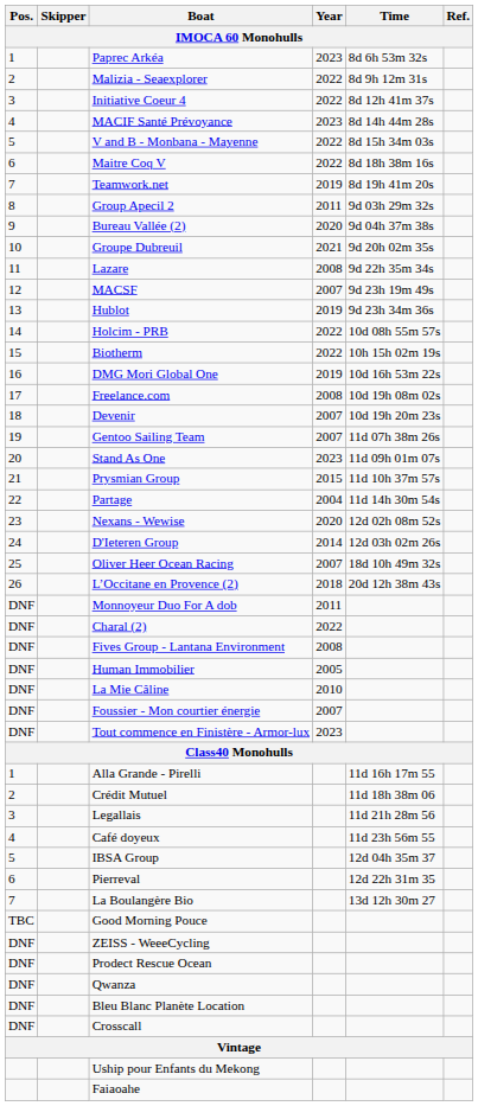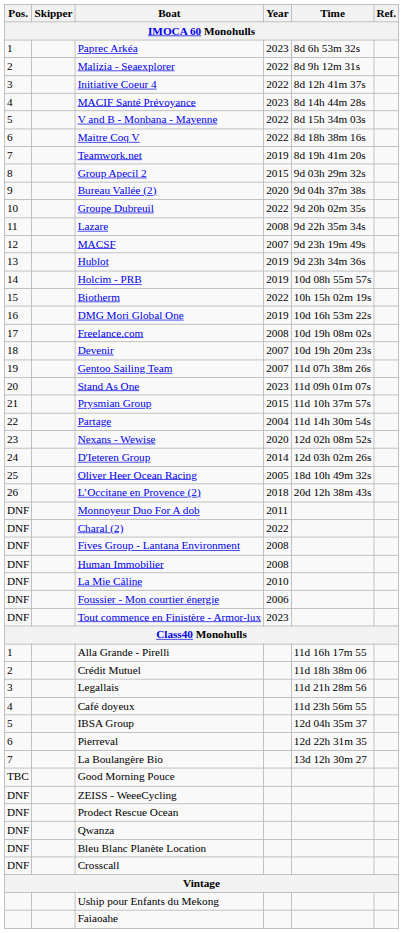 <table class="wikitable sortable">
 <tr>
 <th>Pos.</th>
 <th>Skipper</th>
 <th>Boat</th>
 <th>Year</th>
 <th>Time</th>
 <th>Ref.</th>
 </tr>
 <tr>
 <th colspan="6"><strong><a href='#'>IMOCA 60</a> Monohulls</strong></th>
 </tr>
 <tr>
 <td>1</td>
 <td></td>
 <td><a href='#'>Paprec Arkéa</a></td>
 <td>2023</td>
 <td>8d 6h 53m 32s</td>
 <td></td>
 </tr>
 <tr>
 <td>2</td>
 <td></td>
 <td><a href='#'>Malizia - Seaexplorer</a></td>
 <td>2022</td>
 <td>8d 9h 12m 31s</td>
 <td></td>
 </tr>
 <tr>
 <td>3</td>
 <td></td>
 <td><a href='#'>Initiative Coeur 4</a></td>
 <td>2022</td>
 <td>8d 12h 41m 37s</td>
 <td></td>
 </tr>
 <tr>
 <td>4</td>
 <td></td>
 <td><a href='#'>MACIF Santé Prévoyance</a></td>
 <td>2023</td>
 <td>8d 14h 44m 28s</td>
 <td></td>
 </tr>
 <tr>
 <td>5</td>
 <td></td>
 <td><a href='#'>V and B - Monbana - Mayenne</a></td>
 <td>2022</td>
 <td>8d 15h 34m 03s</td>
 <td></td>
 </tr>
 <tr>
 <td>6</td>
 <td></td>
 <td><a href='#'>Maitre Coq V</a></td>
 <td>2022</td>
 <td>8d 18h 38m 16s</td>
 <td></td>
 </tr>
 <tr>
 <td>7</td>
 <td></td>
 <td><a href='#'>Teamwork.net</a></td>
 <td>2019</td>
 <td>8d 19h 41m 20s</td>
 <td></td>
 </tr>
 <tr>
 <td>8</td>
 <td></td>
 <td><a href='#'>Group Apecil 2</a></td>
-<td>2011</td>
+<td>2015</td>
 <td>9d 03h 29m 32s</td>
 <td></td>
 </tr>
 <tr>
 <td>9</td>
 <td></td>
 <td><a href='#'>Bureau Vallée (2)</a></td>
 <td>2020</td>
 <td>9d 04h 37m 38s</td>
 <td></td>
 </tr>
 <tr>
 <td>10</td>
 <td></td>
 <td><a href='#'>Groupe Dubreuil</a></td>
-<td>2021</td>
+<td>2022</td>
 <td>9d 20h 02m 35s</td>
 <td></td>
 </tr>
 <tr>
 <td>11</td>
 <td></td>
 <td><a href='#'>Lazare</a></td>
 <td>2008</td>
 <td>9d 22h 35m 34s</td>
 <td></td>
 </tr>
 <tr>
 <td>12</td>
 <td></td>
 <td><a href='#'>MACSF</a></td>
 <td>2007</td>
 <td>9d 23h 19m 49s</td>
 <td></td>
 </tr>
 <tr>
 <td>13</td>
 <td></td>
 <td><a href='#'>Hublot</a></td>
 <td>2019</td>
 <td>9d 23h 34m 36s</td>
 <td></td>
 </tr>
 <tr>
 <td>14</td>
 <td></td>
 <td><a href='#'>Holcim - PRB</a></td>
-<td>2022</td>
+<td>2019</td>
 <td>10d 08h 55m 57s</td>
 <td></td>
 </tr>
 <tr>
 <td>15</td>
 <td></td>
 <td><a href='#'>Biotherm</a></td>
 <td>2022</td>
 <td>10h 15h 02m 19s</td>
 <td></td>
 </tr>
 <tr>
 <td>16</td>
 <td></td>
 <td><a href='#'>DMG Mori Global One</a></td>
 <td>2019</td>
 <td>10d 16h 53m 22s</td>
 <td></td>
 </tr>
 <tr>
 <td>17</td>
 <td></td>
 <td><a href='#'>Freelance.com</a></td>
 <td>2008</td>
 <td>10d 19h 08m 02s</td>
 <td></td>
 </tr>
 <tr>
 <td>18</td>
 <td></td>
 <td><a href='#'>Devenir</a></td>
 <td>2007</td>
 <td>10d 19h 20m 23s</td>
 <td></td>
 </tr>
 <tr>
 <td>19</td>
 <td></td>
 <td><a href='#'>Gentoo Sailing Team</a></td>
 <td>2007</td>
 <td>11d 07h 38m 26s</td>
 <td></td>
 </tr>
 <tr>
 <td>20</td>
 <td></td>
 <td><a href='#'>Stand As One</a></td>
 <td>2023</td>
 <td>11d 09h 01m 07s</td>
 <td></td>
 </tr>
 <tr>
 <td>21</td>
 <td></td>
 <td><a href='#'>Prysmian Group</a></td>
 <td>2015</td>
 <td>11d 10h 37m 57s</td>
 <td></td>
 </tr>
 <tr>
 <td>22</td>
 <td></td>
 <td><a href='#'>Partage</a></td>
 <td>2004</td>
 <td>11d 14h 30m 54s</td>
 <td></td>
 </tr>
 <tr>
 <td>23</td>
 <td></td>
 <td><a href='#'>Nexans - Wewise</a></td>
 <td>2020</td>
 <td>12d 02h 08m 52s</td>
 <td></td>
 </tr>
 <tr>
 <td>24</td>
 <td></td>
 <td><a href='#'>D'Ieteren Group</a></td>
 <td>2014</td>
 <td>12d 03h 02m 26s</td>
 <td></td>
 </tr>
 <tr>
 <td>25</td>
 <td></td>
 <td><a href='#'>Oliver Heer Ocean Racing</a></td>
-<td>2007</td>
+<td>2005</td>
 <td>18d 10h 49m 32s</td>
 <td></td>
 </tr>
 <tr>
 <td>26</td>
 <td></td>
 <td><a href='#'>L’Occitane en Provence (2)</a></td>
 <td>2018</td>
 <td>20d 12h 38m 43s</td>
 <td></td>
 </tr>
 <tr>
 <td>DNF</td>
 <td></td>
 <td><a href='#'>Monnoyeur Duo For A dob</a></td>
 <td>2011</td>
 <td></td>
 <td></td>
 </tr>
 <tr>
 <td>DNF</td>
 <td></td>
 <td><a href='#'>Charal (2)</a></td>
 <td>2022</td>
 <td></td>
 <td></td>
 </tr>
 <tr>
 <td>DNF</td>
 <td></td>
 <td><a href='#'>Fives Group - Lantana Environment</a></td>
 <td>2008</td>
 <td></td>
 <td></td>
 </tr>
 <tr>
 <td>DNF</td>
 <td></td>
 <td><a href='#'>Human Immobilier</a></td>
-<td>2005</td>
+<td>2008</td>
 <td></td>
 <td></td>
 </tr>
 <tr>
 <td>DNF</td>
 <td></td>
 <td><a href='#'>La Mie Câline</a></td>
 <td>2010</td>
 <td></td>
 <td></td>
 </tr>
 <tr>
 <td>DNF</td>
 <td></td>
 <td><a href='#'>Foussier - Mon courtier énergie</a></td>
-<td>2007</td>
+<td>2006</td>
 <td></td>
 <td></td>
 </tr>
 <tr>
 <td>DNF</td>
 <td></td>
 <td><a href='#'>Tout commence en Finistère - Armor-lux</a></td>
 <td>2023</td>
 <td></td>
 <td></td>
 </tr>
 <tr>
 <th colspan="6"><strong><a href='#'>Class40</a> Monohulls</strong></th>
 </tr>
 <tr>
 <td>1</td>
 <td></td>
 <td>Alla Grande - Pirelli</td>
 <td></td>
 <td>11d 16h  17m 55</td>
 <td></td>
 </tr>
 <tr>
 <td>2</td>
 <td></td>
 <td>Crédit Mutuel</td>
 <td></td>
 <td>11d 18h  38m 06</td>
 <td></td>
 </tr>
 <tr>
 <td>3</td>
 <td></td>
 <td>Legallais</td>
 <td></td>
 <td>11d 21h  28m 56</td>
 <td></td>
 </tr>
 <tr>
 <td>4</td>
 <td></td>
 <td>Café doyeux</td>
 <td></td>
 <td>11d 23h  56m 55</td>
 <td></td>
 </tr>
 <tr>
 <td>5</td>
 <td></td>
 <td>IBSA Group</td>
 <td></td>
 <td>12d 04h  35m 37</td>
 <td></td>
 </tr>
 <tr>
 <td>6</td>
 <td></td>
 <td>Pierreval</td>
 <td></td>
 <td>12d 22h  31m 35</td>
 <td></td>
 </tr>
 <tr>
 <td>7</td>
 <td></td>
 <td>La Boulangère Bio</td>
 <td></td>
 <td>13d 12h  30m 27</td>
 <td></td>
 </tr>
 <tr>
 <td>TBC</td>
 <td></td>
 <td>Good Morning Pouce</td>
 <td></td>
 <td></td>
 <td></td>
 </tr>
 <tr>
 <td>DNF</td>
 <td></td>
 <td>ZEISS - WeeeCycling</td>
 <td></td>
 <td></td>
 <td></td>
 </tr>
 <tr>
 <td>DNF</td>
 <td></td>
 <td>Prodect Rescue Ocean</td>
 <td></td>
 <td></td>
 <td></td>
 </tr>
 <tr>
 <td>DNF</td>
 <td></td>
 <td>Qwanza</td>
 <td></td>
 <td></td>
 <td></td>
 </tr>
 <tr>
 <td>DNF</td>
 <td></td>
 <td>Bleu Blanc Planète Location</td>
 <td></td>
 <td></td>
 <td></td>
 </tr>
 <tr>
 <td>DNF</td>
 <td></td>
 <td>Crosscall</td>
 <td></td>
 <td></td>
 <td></td>
 </tr>
 <tr>
 <th colspan="6"><strong>Vintage</strong></th>
 </tr>
 <tr>
 <td></td>
 <td></td>
 <td>Uship pour Enfants du Mekong</td>
 <td></td>
 <td></td>
 <td></td>
 </tr>
 <tr>
 <td></td>
 <td></td>
 <td>Faiaoahe</td>
 <td></td>
 <td></td>
 <td></td>
 </tr>
 </table>
